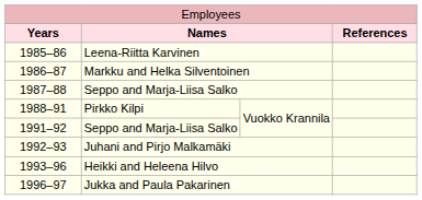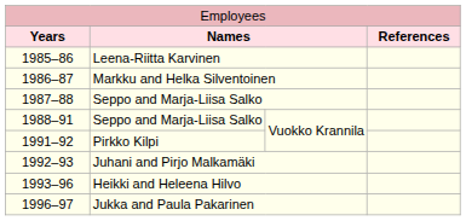 <table class="wikitable" style="font-size:95%; text-align:center; background:#FFFFEB ">
 <tr>
 <td style="background:#EBB7BD;" width=20 colspan=4>Employees</td>
 </tr>
 <tr>
 <th width=90 style=background:#FFDFE5>Years</th>
 <th width=200 colspan=2 style=background:#FFDFE5>Names</th>
 <th width=100 style=background:#FFDFE5>References</th>
 </tr>
 <tr>
 <td>1985–86</td>
 <td align=left colspan=2>Leena-Riitta Karvinen</td>
 <td></td>
 </tr>
 <tr>
 <td>1986–87</td>
 <td align=left colspan=2>Markku and Helka Silventoinen</td>
 <td></td>
 </tr>
 <tr>
 <td>1987–88</td>
 <td align=left colspan=2>Seppo and Marja-Liisa Salko</td>
 <td></td>
 </tr>
 <tr>
 <td>1988–91</td>
-<td align=left>Pirkko Kilpi</td>
+<td>Seppo and Marja-Liisa Salko</td>
 <td align=left rowspan=2>Vuokko Krannila</td>
 <td></td>
 </tr>
 <tr>
 <td>1991–92</td>
-<td>Seppo and Marja-Liisa Salko</td>
+<td align=left>Pirkko Kilpi</td>
 <td></td>
 </tr>
 <tr>
 <td>1992–93</td>
 <td align=left colspan=2>Juhani and Pirjo Malkamäki</td>
 <td></td>
 </tr>
 <tr>
 <td>1993–96</td>
 <td align=left colspan=2>Heikki and Heleena Hilvo</td>
 <td></td>
 </tr>
 <tr>
 <td>1996–97</td>
 <td align=left colspan=2>Jukka and Paula Pakarinen</td>
 <td></td>
 </tr>
 </table>
